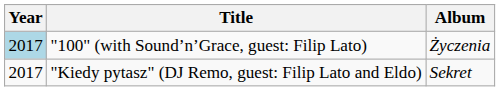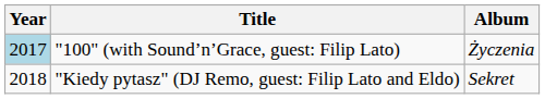 <table class="wikitable">
 <tr>
 <th>Year</th>
 <th>Title</th>
 <th>Album</th>
 </tr>
 <tr>
 <td style="background: lightblue;">2017</td>
 <td>"100" (with Sound’n’Grace, guest: Filip Lato)</td>
 <td><em>Życzenia</em></td>
 </tr>
 <tr>
-<td>2017</td>
+<td>2018</td>
 <td>"Kiedy pytasz" (DJ Remo, guest: Filip Lato and Eldo)</td>
 <td><em>Sekret</em></td>
 </tr>
 </table>
